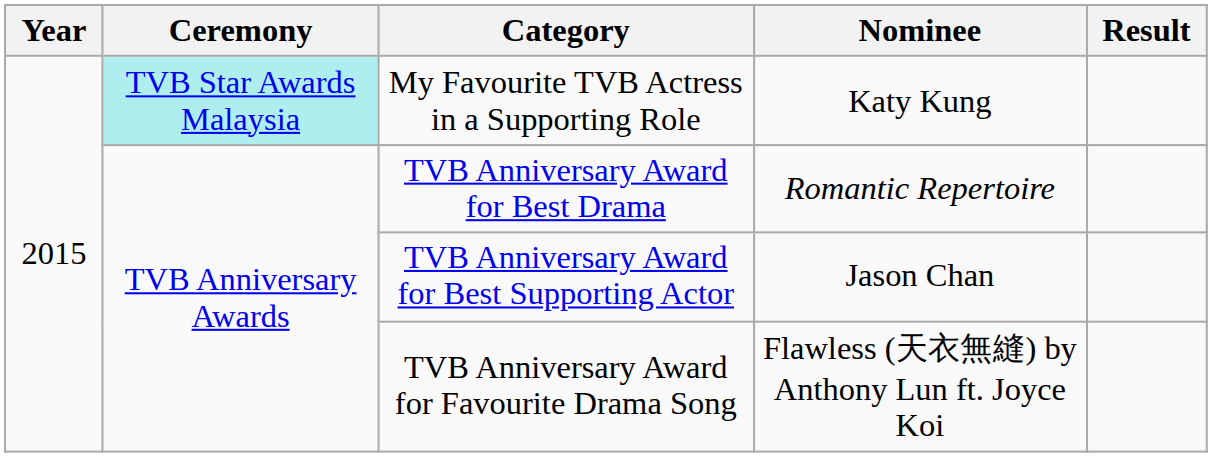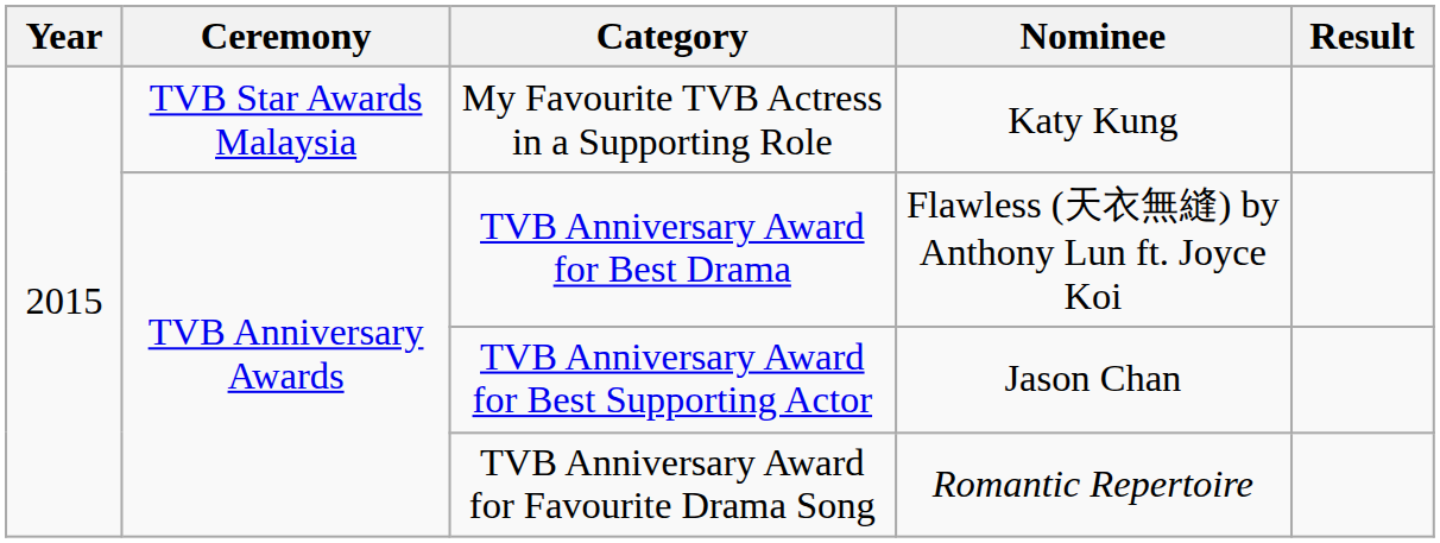 <table class="wikitable" style="width:95%;">
 <tr>
 <th style="width:50px;">Year</th>
 <th style="width:180px;">Ceremony</th>
 <th style="width:280px;">Category</th>
 <th style="width:250px;">Nominee</th>
 <th style="width:60px;">Result</th>
 </tr>
 <tr>
 <td align="center"  rowspan=4>2015</td>
-<td align="center" style="background: paleturquoise;"><a href='#'>TVB Star Awards Malaysia</a></td>
+<td align="center"><a href='#'>TVB Star Awards Malaysia</a></td>
 <td align="center">My Favourite TVB Actress in a Supporting Role</td>
 <td align="center">Katy Kung</td>
 <td></td>
 </tr>
 <tr>
 <td align="center" rowspan=3><a href='#'>TVB Anniversary Awards</a></td>
 <td align="center"><a href='#'>TVB Anniversary Award for Best Drama</a></td>
-<td align="center"><em>Romantic Repertoire</em></td>
+<td align="center">Flawless (天衣無縫) by Anthony Lun ft. Joyce Koi</td>
 <td></td>
 </tr>
 <tr>
 <td align="center"><a href='#'>TVB Anniversary Award for Best Supporting Actor</a></td>
 <td align="center">Jason Chan</td>
 <td></td>
 </tr>
 <tr>
 <td align="center">TVB Anniversary Award for Favourite Drama Song</td>
-<td align="center">Flawless (天衣無縫) by Anthony Lun ft. Joyce Koi</td>
+<td align="center"><em>Romantic Repertoire</em></td>
 <td></td>
 </tr>
 </table>
